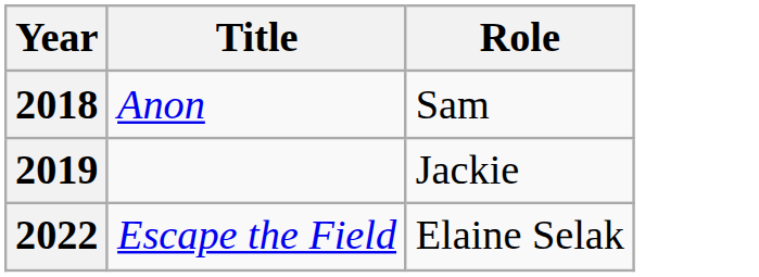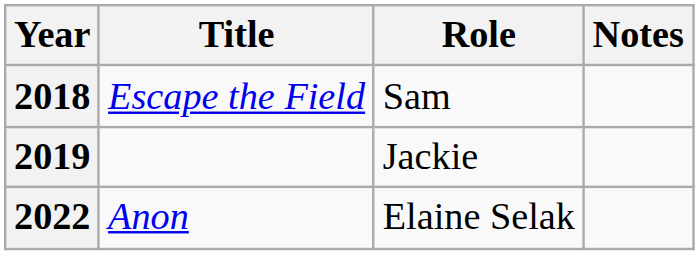 <table class="wikitable plainrowheaders sortable">
 <tr>
 <th scope="col">Year</th>
 <th scope="col">Title</th>
 <th scope="col">Role</th>
+<th class="unsortable">Notes</th>
 </tr>
 <tr>
 <th scope="row">2018</th>
-<td><em><a href='#'>Anon</a></em></td>
+<td><em><a href='#'>Escape the Field</a></em></td>
 <td>Sam</td>
+<td></td>
 </tr>
 <tr>
 <th scope="row">2019</th>
 <td><em></em></td>
 <td>Jackie</td>
+<td></td>
 </tr>
 <tr>
 <th scope="row">2022</th>
-<td><em><a href='#'>Escape the Field</a></em></td>
+<td><em><a href='#'>Anon</a></em></td>
 <td>Elaine Selak</td>
+<td></td>
 </tr>
 </table>
